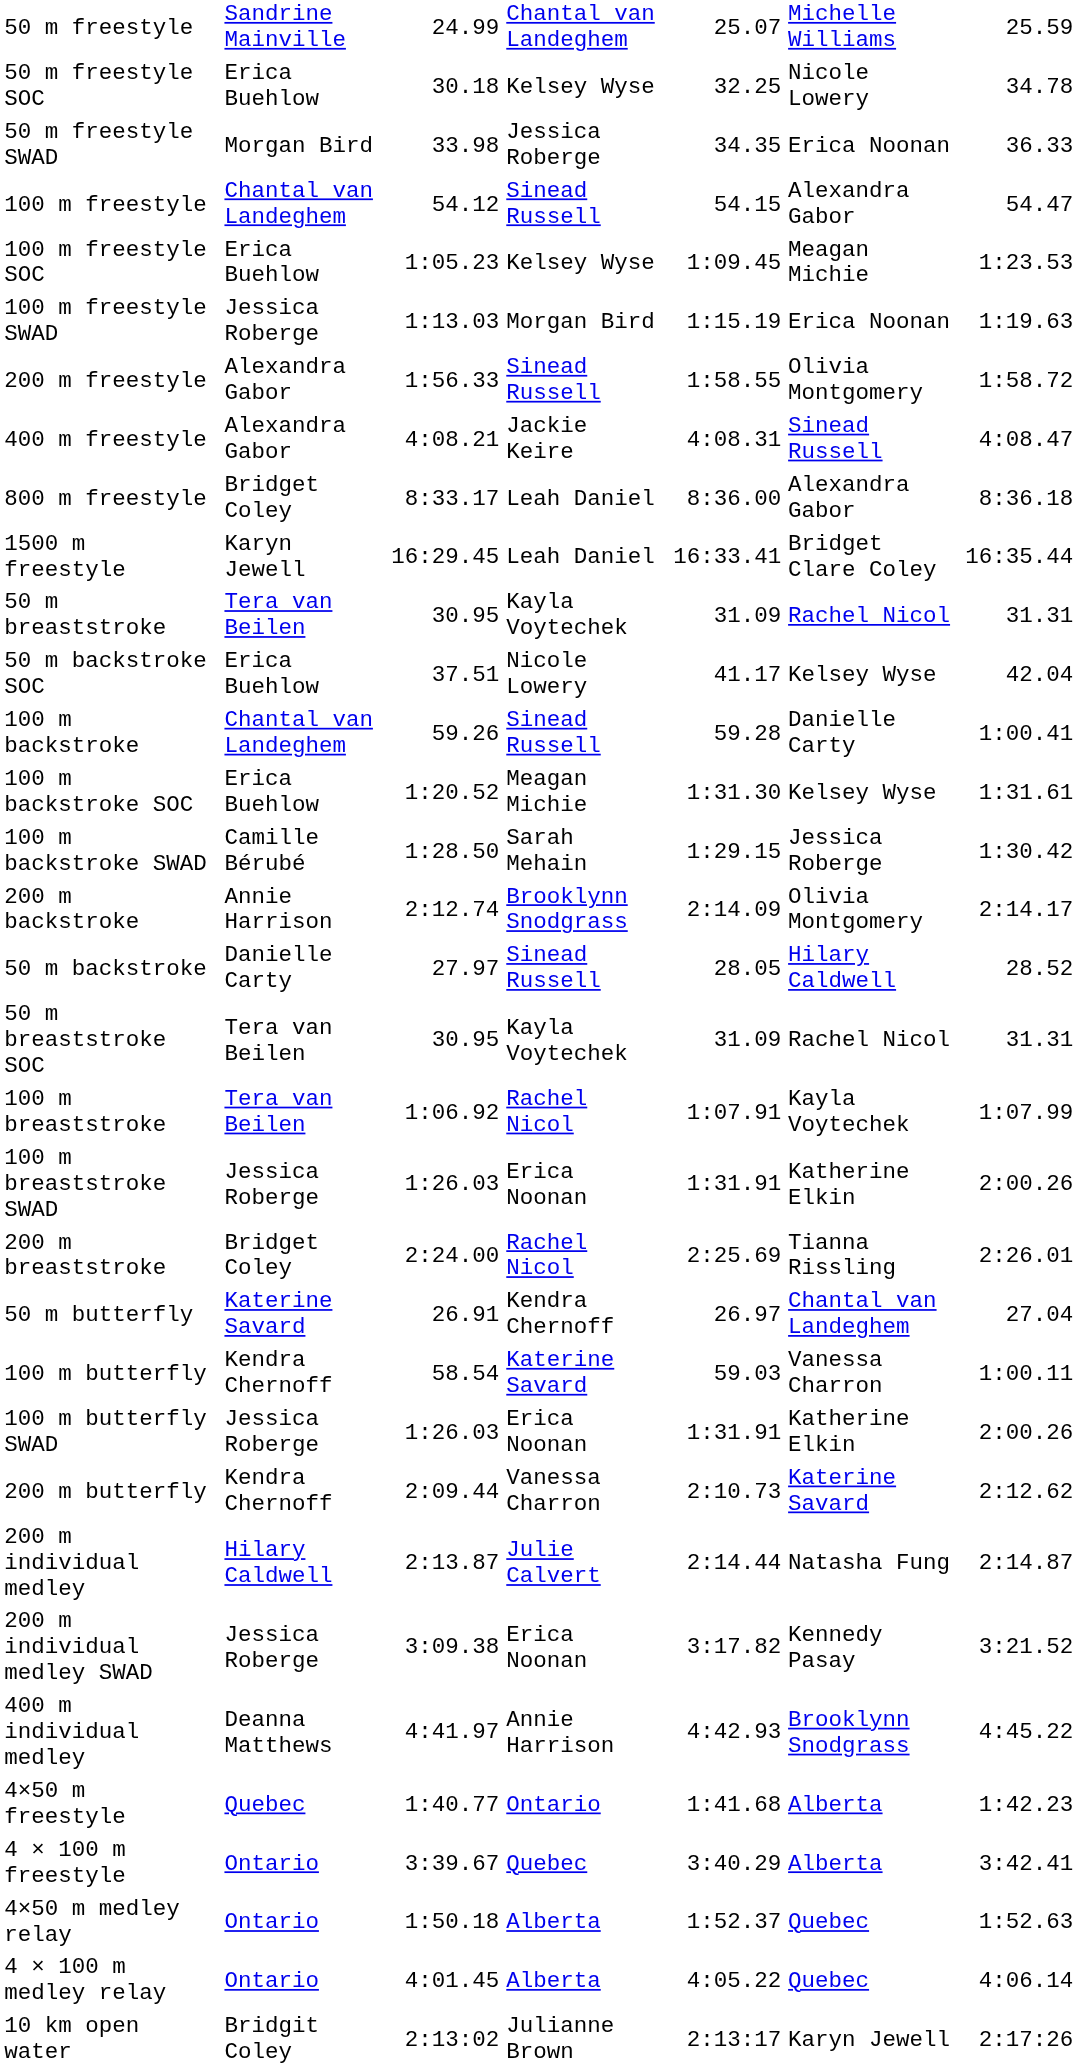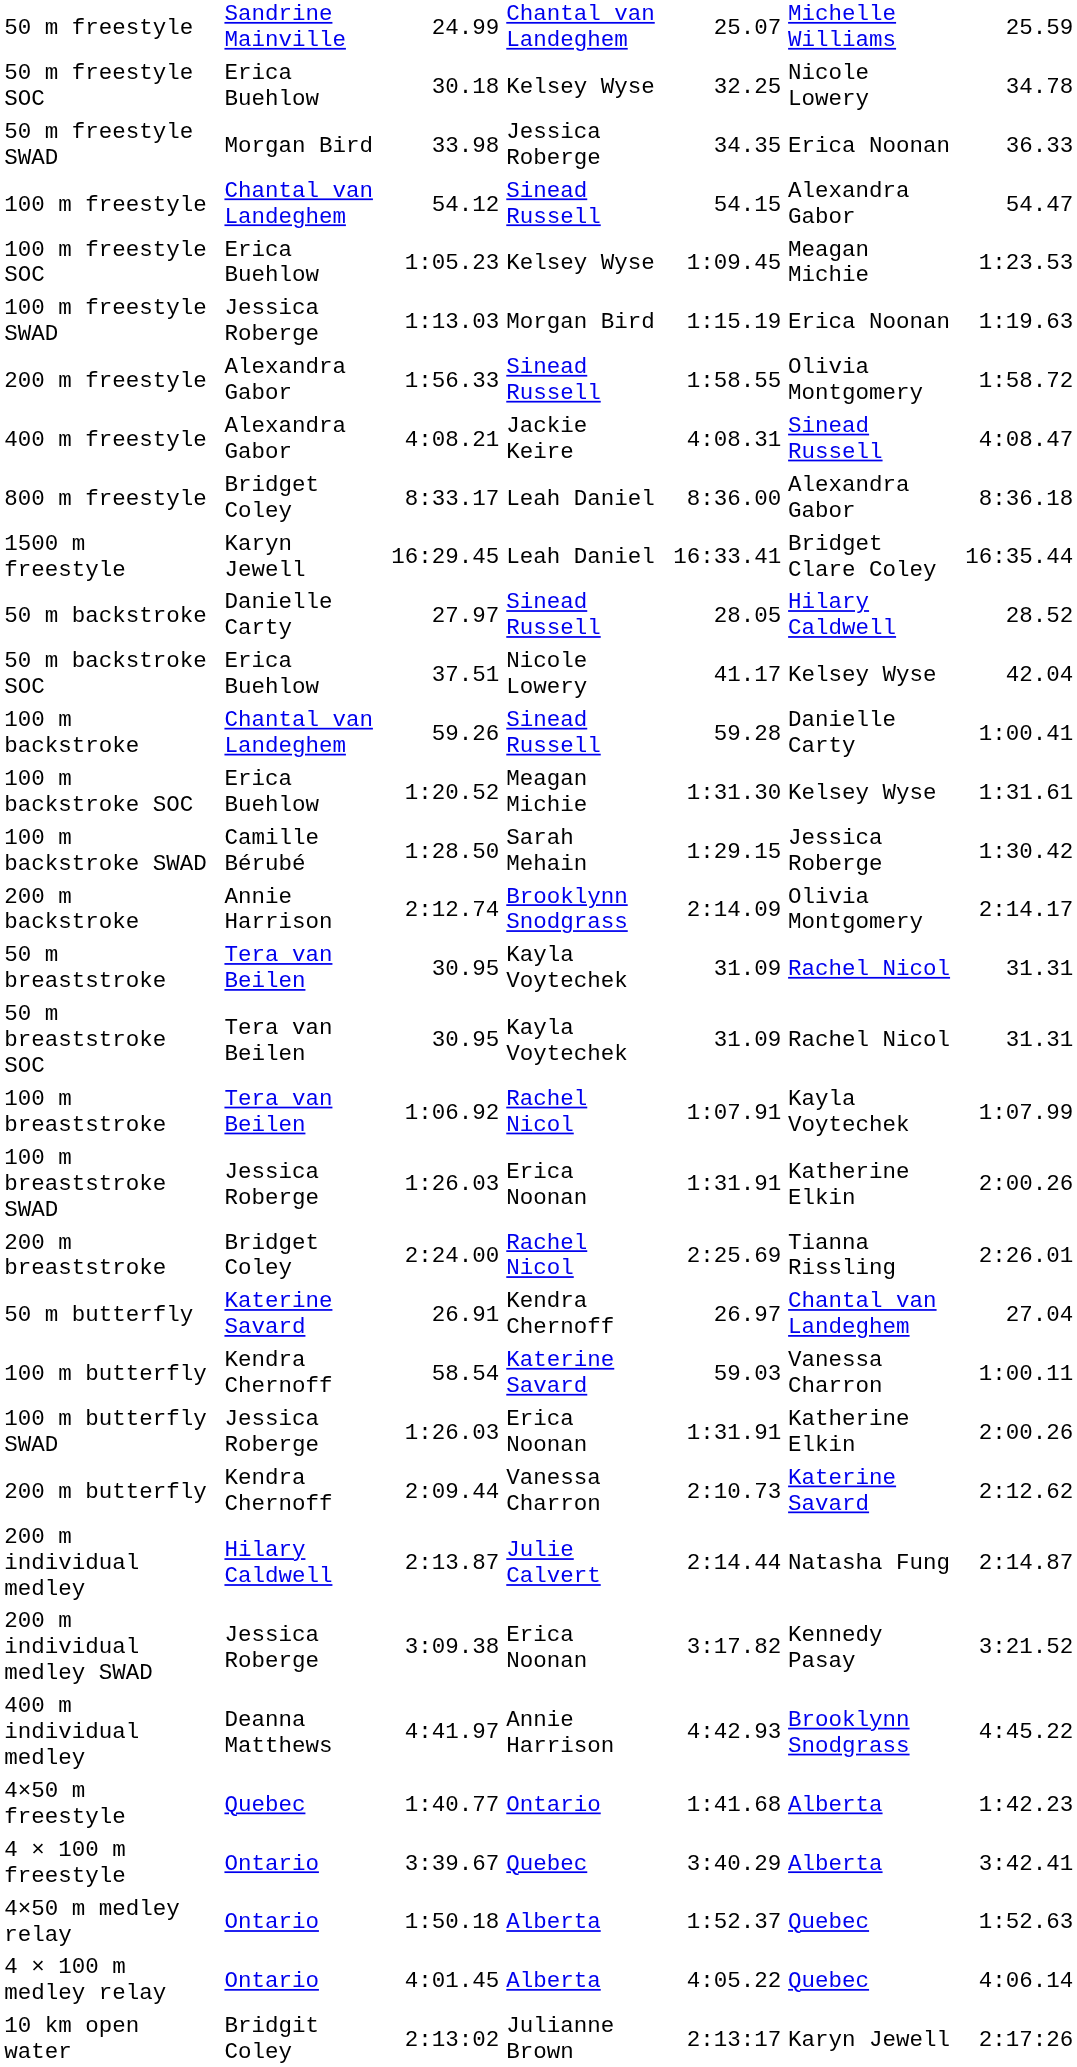 <table>
 <tr>
 <td>50 m freestyle</td>
 <td> <a href='#'>Sandrine Mainville</a></td>
 <td align="right">24.99</td>
 <td> <a href='#'>Chantal van Landeghem</a></td>
 <td align="right">25.07</td>
 <td> <a href='#'>Michelle Williams</a></td>
 <td align="right">25.59</td>
 </tr>
 <tr>
 <td>50 m freestyle SOC</td>
 <td> Erica Buehlow</td>
 <td align="right">30.18</td>
 <td> Kelsey Wyse</td>
 <td align="right">32.25</td>
 <td> Nicole Lowery</td>
 <td align="right">34.78</td>
 </tr>
 <tr>
 <td>50 m freestyle SWAD</td>
 <td> Morgan Bird</td>
 <td align="right">33.98</td>
 <td> Jessica Roberge</td>
 <td align="right">34.35</td>
 <td> Erica Noonan</td>
 <td align="right">36.33</td>
 </tr>
 <tr>
 <td>100 m freestyle</td>
 <td> <a href='#'>Chantal van Landeghem</a></td>
 <td align="right">54.12</td>
 <td> <a href='#'>Sinead Russell</a></td>
 <td align="right">54.15</td>
 <td> Alexandra Gabor</td>
 <td align="right">54.47</td>
 </tr>
 <tr>
 <td>100 m freestyle SOC</td>
 <td> Erica Buehlow</td>
 <td align="right">1:05.23</td>
 <td> Kelsey Wyse</td>
 <td align="right">1:09.45</td>
 <td> Meagan Michie</td>
 <td align="right">1:23.53</td>
 </tr>
 <tr>
 <td>100 m freestyle SWAD</td>
 <td> Jessica Roberge</td>
 <td align="right">1:13.03</td>
 <td> Morgan Bird</td>
 <td align="right">1:15.19</td>
 <td> Erica Noonan</td>
 <td align="right">1:19.63</td>
 </tr>
 <tr>
 <td>200 m freestyle</td>
 <td> Alexandra Gabor</td>
 <td align="right">1:56.33</td>
 <td> <a href='#'>Sinead Russell</a></td>
 <td align="right">1:58.55</td>
 <td> Olivia Montgomery</td>
 <td align="right">1:58.72</td>
 </tr>
 <tr>
 <td>400 m freestyle</td>
 <td> Alexandra Gabor</td>
 <td align="right">4:08.21</td>
 <td> Jackie Keire</td>
 <td align="right">4:08.31</td>
 <td> <a href='#'>Sinead Russell</a></td>
 <td align="right">4:08.47</td>
 </tr>
 <tr>
 <td>800 m freestyle</td>
 <td> Bridget Coley</td>
 <td align="right">8:33.17</td>
 <td> Leah Daniel</td>
 <td align="right">8:36.00</td>
 <td> Alexandra Gabor</td>
 <td align="right">8:36.18</td>
 </tr>
 <tr>
 <td>1500 m freestyle</td>
 <td> Karyn Jewell</td>
 <td align="right">16:29.45</td>
 <td> Leah Daniel</td>
 <td align="right">16:33.41</td>
 <td> Bridget Clare Coley</td>
 <td align="right">16:35.44</td>
 </tr>
 <tr>
-<td>50 m breaststroke</td>
-<td> <a href='#'>Tera van Beilen</a></td>
-<td align="right">30.95</td>
-<td> Kayla Voytechek</td>
-<td align="right">31.09</td>
-<td> <a href='#'>Rachel Nicol</a></td>
-<td align="right">31.31</td>
+<td>50 m backstroke</td>
+<td> Danielle Carty</td>
+<td align="right">27.97</td>
+<td> <a href='#'>Sinead Russell</a></td>
+<td align="right">28.05</td>
+<td> <a href='#'>Hilary Caldwell</a></td>
+<td align="right">28.52</td>
 </tr>
 <tr>
 <td>50 m backstroke SOC</td>
 <td> Erica Buehlow</td>
 <td align="right">37.51</td>
 <td> Nicole Lowery</td>
 <td align="right">41.17</td>
 <td> Kelsey Wyse</td>
 <td align="right">42.04</td>
 </tr>
 <tr>
 <td>100 m backstroke</td>
 <td> <a href='#'>Chantal van Landeghem</a></td>
 <td align="right">59.26</td>
 <td> <a href='#'>Sinead Russell</a></td>
 <td align="right">59.28</td>
 <td> Danielle Carty</td>
 <td align="right">1:00.41</td>
 </tr>
 <tr>
 <td>100 m backstroke SOC</td>
 <td> Erica Buehlow</td>
 <td align="right">1:20.52</td>
 <td> Meagan Michie</td>
 <td align="right">1:31.30</td>
 <td> Kelsey Wyse</td>
 <td align="right">1:31.61</td>
 </tr>
 <tr>
 <td>100 m backstroke SWAD</td>
 <td> Camille Bérubé</td>
 <td align="right">1:28.50</td>
 <td> Sarah Mehain</td>
 <td align="right">1:29.15</td>
 <td> Jessica Roberge</td>
 <td align="right">1:30.42</td>
 </tr>
 <tr>
 <td>200 m backstroke</td>
 <td> Annie Harrison</td>
 <td align="right">2:12.74</td>
 <td> <a href='#'>Brooklynn Snodgrass</a></td>
 <td align="right">2:14.09</td>
 <td> Olivia Montgomery</td>
 <td align="right">2:14.17</td>
 </tr>
 <tr>
-<td>50 m backstroke</td>
-<td> Danielle Carty</td>
-<td align="right">27.97</td>
-<td> <a href='#'>Sinead Russell</a></td>
-<td align="right">28.05</td>
-<td> <a href='#'>Hilary Caldwell</a></td>
-<td align="right">28.52</td>
+<td>50 m breaststroke</td>
+<td> <a href='#'>Tera van Beilen</a></td>
+<td align="right">30.95</td>
+<td> Kayla Voytechek</td>
+<td align="right">31.09</td>
+<td> <a href='#'>Rachel Nicol</a></td>
+<td align="right">31.31</td>
 </tr>
 <tr>
 <td>50 m breaststroke SOC</td>
 <td> Tera van Beilen</td>
 <td align="right">30.95</td>
 <td> Kayla Voytechek</td>
 <td align="right">31.09</td>
 <td> Rachel Nicol</td>
 <td align="right">31.31</td>
 </tr>
 <tr>
 <td>100 m breaststroke</td>
 <td> <a href='#'>Tera van Beilen</a></td>
 <td align="right">1:06.92</td>
 <td> <a href='#'>Rachel Nicol</a></td>
 <td align="right">1:07.91</td>
 <td> Kayla Voytechek</td>
 <td align="right">1:07.99</td>
 </tr>
 <tr>
 <td>100 m breaststroke SWAD</td>
 <td> Jessica Roberge</td>
 <td align="right">1:26.03</td>
 <td> Erica Noonan</td>
 <td align="right">1:31.91</td>
 <td> Katherine Elkin</td>
 <td align="right">2:00.26</td>
 </tr>
 <tr>
 <td>200 m breaststroke</td>
 <td> Bridget Coley</td>
 <td align="right">2:24.00</td>
 <td> <a href='#'>Rachel Nicol</a></td>
 <td align="right">2:25.69</td>
 <td> Tianna Rissling</td>
 <td align="right">2:26.01</td>
 </tr>
 <tr>
 <td>50 m butterfly</td>
 <td> <a href='#'>Katerine Savard</a></td>
 <td align="right">26.91</td>
 <td> Kendra Chernoff</td>
 <td align="right">26.97</td>
 <td> <a href='#'>Chantal van Landeghem</a></td>
 <td align="right">27.04</td>
 </tr>
 <tr>
 <td>100 m butterfly</td>
 <td> Kendra Chernoff</td>
 <td align="right">58.54</td>
 <td> <a href='#'>Katerine Savard</a></td>
 <td align="right">59.03</td>
 <td> Vanessa Charron</td>
 <td align="right">1:00.11</td>
 </tr>
 <tr>
 <td>100 m butterfly SWAD</td>
 <td> Jessica Roberge</td>
 <td align="right">1:26.03</td>
 <td> Erica Noonan</td>
 <td align="right">1:31.91</td>
 <td> Katherine Elkin</td>
 <td align="right">2:00.26</td>
 </tr>
 <tr>
 <td>200 m butterfly</td>
 <td> Kendra Chernoff</td>
 <td align="right">2:09.44</td>
 <td> Vanessa Charron</td>
 <td align="right">2:10.73</td>
 <td> <a href='#'>Katerine Savard</a></td>
 <td align="right">2:12.62</td>
 </tr>
 <tr>
 <td>200 m individual medley</td>
 <td> <a href='#'>Hilary Caldwell</a></td>
 <td align="right">2:13.87</td>
 <td> <a href='#'>Julie Calvert</a></td>
 <td align="right">2:14.44</td>
 <td> Natasha Fung</td>
 <td align="right">2:14.87</td>
 </tr>
 <tr>
 <td>200 m individual medley SWAD</td>
 <td> Jessica Roberge</td>
 <td align="right">3:09.38</td>
 <td> Erica Noonan</td>
 <td align="right">3:17.82</td>
 <td> Kennedy Pasay</td>
 <td align="right">3:21.52</td>
 </tr>
 <tr>
 <td>400 m individual medley</td>
 <td> Deanna Matthews</td>
 <td align="right">4:41.97</td>
 <td> Annie Harrison</td>
 <td align="right">4:42.93</td>
 <td> <a href='#'>Brooklynn Snodgrass</a></td>
 <td align="right">4:45.22</td>
 </tr>
 <tr>
 <td>4×50 m freestyle</td>
 <td> <a href='#'>Quebec</a></td>
 <td align="right">1:40.77</td>
 <td> <a href='#'>Ontario</a></td>
 <td align="right">1:41.68</td>
 <td> <a href='#'>Alberta</a></td>
 <td align="right">1:42.23</td>
 </tr>
 <tr>
 <td>4 × 100 m freestyle</td>
 <td> <a href='#'>Ontario</a></td>
 <td align="right">3:39.67</td>
 <td> <a href='#'>Quebec</a></td>
 <td align="right">3:40.29</td>
 <td> <a href='#'>Alberta</a></td>
 <td align="right">3:42.41</td>
 </tr>
 <tr>
 <td>4×50 m medley relay</td>
 <td> <a href='#'>Ontario</a></td>
 <td align="right">1:50.18</td>
 <td> <a href='#'>Alberta</a></td>
 <td align="right">1:52.37</td>
 <td> <a href='#'>Quebec</a></td>
 <td align="right">1:52.63</td>
 </tr>
 <tr>
 <td>4 × 100 m medley relay</td>
 <td> <a href='#'>Ontario</a></td>
 <td align="right">4:01.45</td>
 <td> <a href='#'>Alberta</a></td>
 <td align="right">4:05.22</td>
 <td> <a href='#'>Quebec</a></td>
 <td align="right">4:06.14</td>
 </tr>
 <tr>
 <td>10 km open water</td>
 <td> Bridgit Coley</td>
 <td align="right">2:13:02</td>
 <td> Julianne Brown</td>
 <td align="right">2:13:17</td>
 <td> Karyn Jewell</td>
 <td align="right">2:17:26</td>
 </tr>
 </table>
